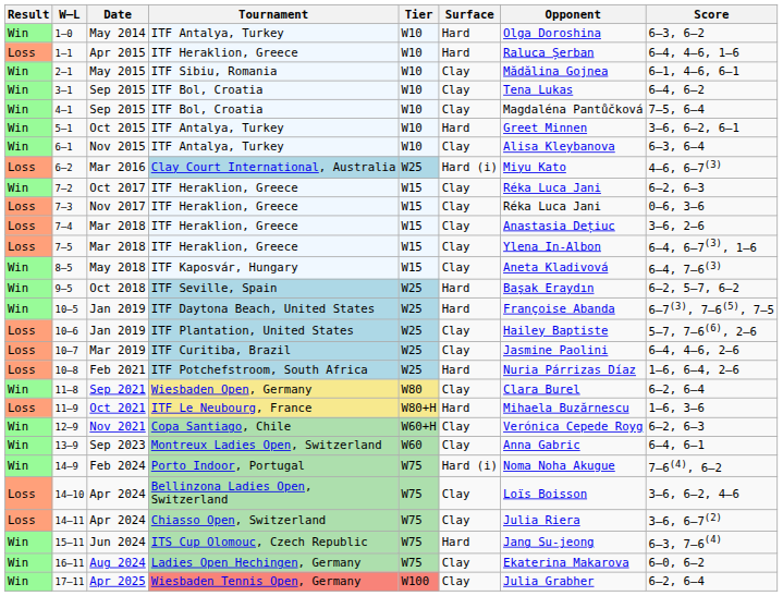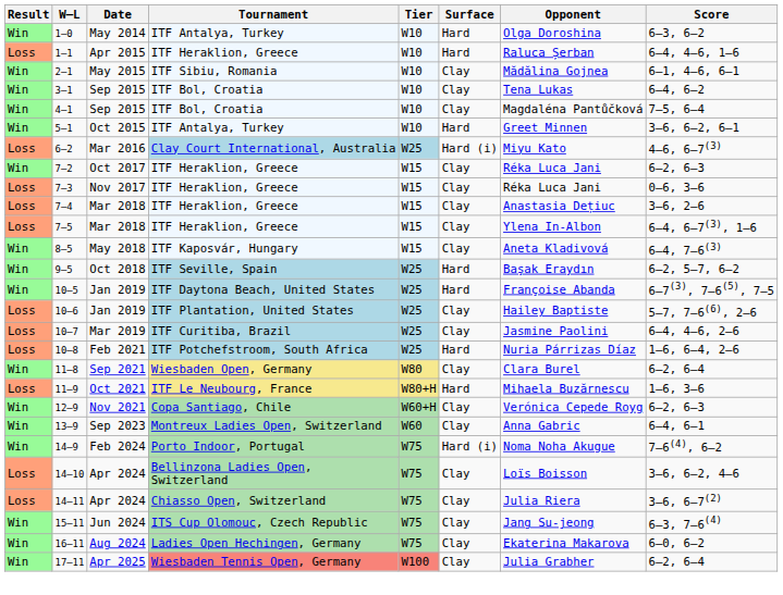 <table class="sortable wikitable">
 <tr>
 <th>Result</th>
 <th class="unsortable">W–L</th>
 <th>Date</th>
 <th>Tournament</th>
 <th>Tier</th>
 <th>Surface</th>
 <th>Opponent</th>
 <th class="unsortable">Score</th>
 </tr>
 <tr>
 <td style="background:#98fb98;">Win</td>
 <td><small>1–0</small></td>
 <td>May 2014</td>
 <td style="background:#f0f8ff;">ITF Antalya, Turkey</td>
 <td style="background:#f0f8ff;">W10</td>
 <td>Hard</td>
 <td> <a href='#'>Olga Doroshina</a></td>
 <td>6–3, 6–2</td>
 </tr>
 <tr>
 <td style="background:#ffa07a;">Loss</td>
 <td><small>1–1</small></td>
 <td>Apr 2015</td>
 <td style="background:#f0f8ff;">ITF Heraklion, Greece</td>
 <td style="background:#f0f8ff;">W10</td>
 <td>Hard</td>
 <td> <a href='#'>Raluca Șerban</a></td>
 <td>6–4, 4–6, 1–6</td>
 </tr>
 <tr>
 <td style="background:#98fb98;">Win</td>
 <td><small>2–1</small></td>
 <td>May 2015</td>
 <td style="background:#f0f8ff;">ITF Sibiu, Romania</td>
 <td style="background:#f0f8ff;">W10</td>
 <td>Clay</td>
 <td> <a href='#'>Mădălina Gojnea</a></td>
 <td>6–1, 4–6, 6–1</td>
 </tr>
 <tr>
 <td style="background:#98fb98;">Win</td>
 <td><small>3–1</small></td>
 <td>Sep 2015</td>
 <td style="background:#f0f8ff;">ITF Bol, Croatia</td>
 <td style="background:#f0f8ff;">W10</td>
 <td>Clay</td>
 <td> <a href='#'>Tena Lukas</a></td>
 <td>6–4, 6–2</td>
 </tr>
 <tr>
 <td style="background:#98fb98;">Win</td>
 <td><small>4–1</small></td>
 <td>Sep 2015</td>
 <td style="background:#f0f8ff;">ITF Bol, Croatia</td>
 <td style="background:#f0f8ff;">W10</td>
 <td>Clay</td>
 <td> Magdaléna Pantůčková</td>
 <td>7–5, 6–4</td>
 </tr>
 <tr>
 <td style="background:#98fb98;">Win</td>
 <td><small>5–1</small></td>
 <td>Oct 2015</td>
 <td style="background:#f0f8ff;">ITF Antalya, Turkey</td>
 <td style="background:#f0f8ff;">W10</td>
 <td>Hard</td>
 <td> <a href='#'>Greet Minnen</a></td>
 <td>3–6, 6–2, 6–1</td>
-</tr>
-<tr>
-<td style="background:#98fb98;">Win</td>
-<td><small>6–1</small></td>
-<td>Nov 2015</td>
-<td style="background:#f0f8ff;">ITF Antalya, Turkey</td>
-<td style="background:#f0f8ff;">W10</td>
-<td>Clay</td>
-<td> <a href='#'>Alisa Kleybanova</a></td>
-<td>6–3, 6–4</td>
 </tr>
 <tr>
 <td style="background:#ffa07a;">Loss</td>
 <td><small>6–2</small></td>
 <td>Mar 2016</td>
 <td style="background:lightblue;"><a href='#'>Clay Court International</a>, Australia</td>
 <td style="background:lightblue;">W25</td>
 <td>Hard (i)</td>
 <td> <a href='#'>Miyu Kato</a></td>
 <td>4–6, 6–7<sup>(3)</sup></td>
 </tr>
 <tr>
 <td style="background:#98fb98;">Win</td>
 <td><small>7–2</small></td>
 <td>Oct 2017</td>
 <td style="background:#f0f8ff;">ITF Heraklion, Greece</td>
 <td style="background:#f0f8ff;">W15</td>
 <td>Clay</td>
 <td> <a href='#'>Réka Luca Jani</a></td>
 <td>6–2, 6–3</td>
 </tr>
 <tr>
 <td style="background:#ffa07a;">Loss</td>
 <td><small>7–3</small></td>
 <td>Nov 2017</td>
 <td style="background:#f0f8ff;">ITF Heraklion, Greece</td>
 <td style="background:#f0f8ff;">W15</td>
 <td>Clay</td>
 <td> Réka Luca Jani</td>
 <td>0–6, 3–6</td>
 </tr>
 <tr>
 <td style="background:#ffa07a;">Loss</td>
 <td><small>7–4</small></td>
 <td>Mar 2018</td>
 <td style="background:#f0f8ff;">ITF Heraklion, Greece</td>
 <td style="background:#f0f8ff;">W15</td>
 <td>Clay</td>
 <td> <a href='#'>Anastasia Dețiuc</a></td>
 <td>3–6, 2–6</td>
 </tr>
 <tr>
 <td style="background:#ffa07a;">Loss</td>
 <td><small>7–5</small></td>
 <td>Mar 2018</td>
 <td style="background:#f0f8ff;">ITF Heraklion, Greece</td>
 <td style="background:#f0f8ff;">W15</td>
 <td>Clay</td>
 <td> <a href='#'>Ylena In-Albon</a></td>
 <td>6–4, 6–7<sup>(3)</sup>, 1–6</td>
 </tr>
 <tr>
 <td style="background:#98fb98;">Win</td>
 <td><small>8–5</small></td>
 <td>May 2018</td>
 <td style="background:#f0f8ff;">ITF Kaposvár, Hungary</td>
 <td style="background:#f0f8ff;">W15</td>
 <td>Clay</td>
 <td> <a href='#'>Aneta Kladivová</a></td>
 <td>6–4, 7–6<sup>(3)</sup></td>
 </tr>
 <tr>
 <td style="background:#98fb98;">Win</td>
 <td><small>9–5</small></td>
 <td>Oct 2018</td>
 <td style="background:lightblue;">ITF Seville, Spain</td>
 <td style="background:lightblue;">W25</td>
 <td>Hard</td>
 <td> <a href='#'>Başak Eraydın</a></td>
 <td>6–2, 5–7, 6–2</td>
 </tr>
 <tr>
 <td style="background:#98fb98;">Win</td>
 <td><small>10–5</small></td>
 <td>Jan 2019</td>
 <td style="background:lightblue;">ITF Daytona Beach, United States</td>
 <td style="background:lightblue;">W25</td>
 <td>Hard</td>
 <td> <a href='#'>Françoise Abanda</a></td>
 <td>6–7<sup>(3)</sup>, 7–6<sup>(5)</sup>, 7–5</td>
 </tr>
 <tr>
 <td style="background:#ffa07a;">Loss</td>
 <td><small>10–6</small></td>
 <td>Jan 2019</td>
 <td style="background:lightblue;">ITF Plantation, United States</td>
 <td style="background:lightblue;">W25</td>
 <td>Clay</td>
 <td> <a href='#'>Hailey Baptiste</a></td>
 <td>5–7, 7–6<sup>(6)</sup>, 2–6</td>
 </tr>
 <tr>
 <td style="background:#ffa07a;">Loss</td>
 <td><small>10–7</small></td>
 <td>Mar 2019</td>
 <td style="background:lightblue;">ITF Curitiba, Brazil</td>
 <td style="background:lightblue;">W25</td>
 <td>Clay</td>
 <td> <a href='#'>Jasmine Paolini</a></td>
 <td>6–4, 4–6, 2–6</td>
 </tr>
 <tr>
 <td style="background:#ffa07a;">Loss</td>
 <td><small>10–8</small></td>
 <td>Feb 2021</td>
 <td style="background:lightblue;">ITF Potchefstroom, South Africa</td>
 <td style="background:lightblue;">W25</td>
 <td>Hard</td>
 <td> <a href='#'>Nuria Párrizas Díaz</a></td>
 <td>1–6, 6–4, 2–6</td>
 </tr>
 <tr>
 <td style="background:#98fb98;">Win</td>
 <td><small>11–8</small></td>
 <td><a href='#'>Sep 2021</a></td>
 <td style="background:#f7e98e;"><a href='#'>Wiesbaden Open</a>, Germany</td>
 <td style="background:#f7e98e;">W80</td>
 <td>Clay</td>
 <td> <a href='#'>Clara Burel</a></td>
 <td>6–2, 6–4</td>
 </tr>
 <tr>
 <td style="background:#ffa07a;">Loss</td>
 <td><small>11–9</small></td>
 <td><a href='#'>Oct 2021</a></td>
 <td style="background:#f7e98e;"><a href='#'>ITF Le Neubourg</a>, France</td>
 <td style="background:#f7e98e;">W80+H</td>
 <td>Hard</td>
 <td> <a href='#'>Mihaela Buzărnescu</a></td>
 <td>1–6, 3–6</td>
 </tr>
 <tr>
 <td style="background:#98fb98;">Win</td>
 <td><small>12–9</small></td>
 <td><a href='#'>Nov 2021</a></td>
 <td style="background:#addfad"><a href='#'>Copa Santiago</a>, Chile</td>
 <td style="background:#addfad">W60+H</td>
 <td>Clay</td>
 <td> <a href='#'>Verónica Cepede Royg</a></td>
 <td>6–2, 6–3</td>
 </tr>
 <tr>
 <td style="background:#98FB98">Win</td>
 <td><small>13–9</small></td>
 <td>Sep 2023</td>
 <td style="background:#addfad"><a href='#'>Montreux Ladies Open</a>, Switzerland</td>
 <td style="background:#addfad">W60</td>
 <td>Clay</td>
 <td> <a href='#'>Anna Gabric</a></td>
 <td>6–4, 6–1</td>
 </tr>
 <tr>
 <td style="background:#98FB98">Win</td>
 <td><small>14–9</small></td>
 <td>Feb 2024</td>
 <td style="background:#addfad"><a href='#'>Porto Indoor</a>, Portugal</td>
 <td style="background:#addfad">W75</td>
 <td>Hard (i)</td>
 <td> <a href='#'>Noma Noha Akugue</a></td>
 <td>7–6<sup>(4)</sup>, 6–2</td>
 </tr>
 <tr>
 <td style="background:#ffa07a;">Loss</td>
 <td><small>14–10</small></td>
 <td>Apr 2024</td>
 <td style="background:#addfad"><a href='#'>Bellinzona Ladies Open</a>, <br>Switzerland</td>
 <td style="background:#addfad">W75</td>
 <td>Clay</td>
 <td> <a href='#'>Loïs Boisson</a></td>
 <td>3–6, 6–2, 4–6</td>
 </tr>
 <tr>
 <td style="background:#ffa07a;">Loss</td>
 <td><small>14–11</small></td>
 <td>Apr 2024</td>
 <td style="background:#addfad"><a href='#'>Chiasso Open</a>, Switzerland</td>
 <td style="background:#addfad">W75</td>
 <td>Clay</td>
 <td> <a href='#'>Julia Riera</a></td>
 <td>3–6, 6–7<sup>(2)</sup></td>
 </tr>
 <tr>
 <td style="background:#98FB98">Win</td>
 <td><small>15–11</small></td>
 <td>Jun 2024</td>
 <td style="background:#addfad"><a href='#'>ITS Cup Olomouc</a>, Czech Republic</td>
 <td style="background:#addfad">W75</td>
-<td>Hard</td>
+<td>Clay</td>
 <td> <a href='#'>Jang Su-jeong</a></td>
 <td>6–3, 7–6<sup>(4)</sup></td>
 </tr>
 <tr>
 <td style="background:#98fb98;">Win</td>
 <td><small>16–11</small></td>
 <td><a href='#'>Aug 2024</a></td>
 <td style="background:#addfad;"><a href='#'>Ladies Open Hechingen</a>, Germany</td>
 <td style="background:#addfad;">W75</td>
 <td>Clay</td>
 <td> <a href='#'>Ekaterina Makarova</a></td>
 <td>6–0, 6–2</td>
 </tr>
 <tr>
 <td style="background:#98fb98;">Win</td>
 <td><small>17–11</small></td>
 <td><a href='#'>Apr 2025</a></td>
 <td style="background:#f88379;"><a href='#'>Wiesbaden Tennis Open</a>, Germany</td>
 <td style="background:#f88379;">W100</td>
 <td>Clay</td>
 <td> <a href='#'>Julia Grabher</a></td>
 <td>6–2, 6–4</td>
 </tr>
 </table>
